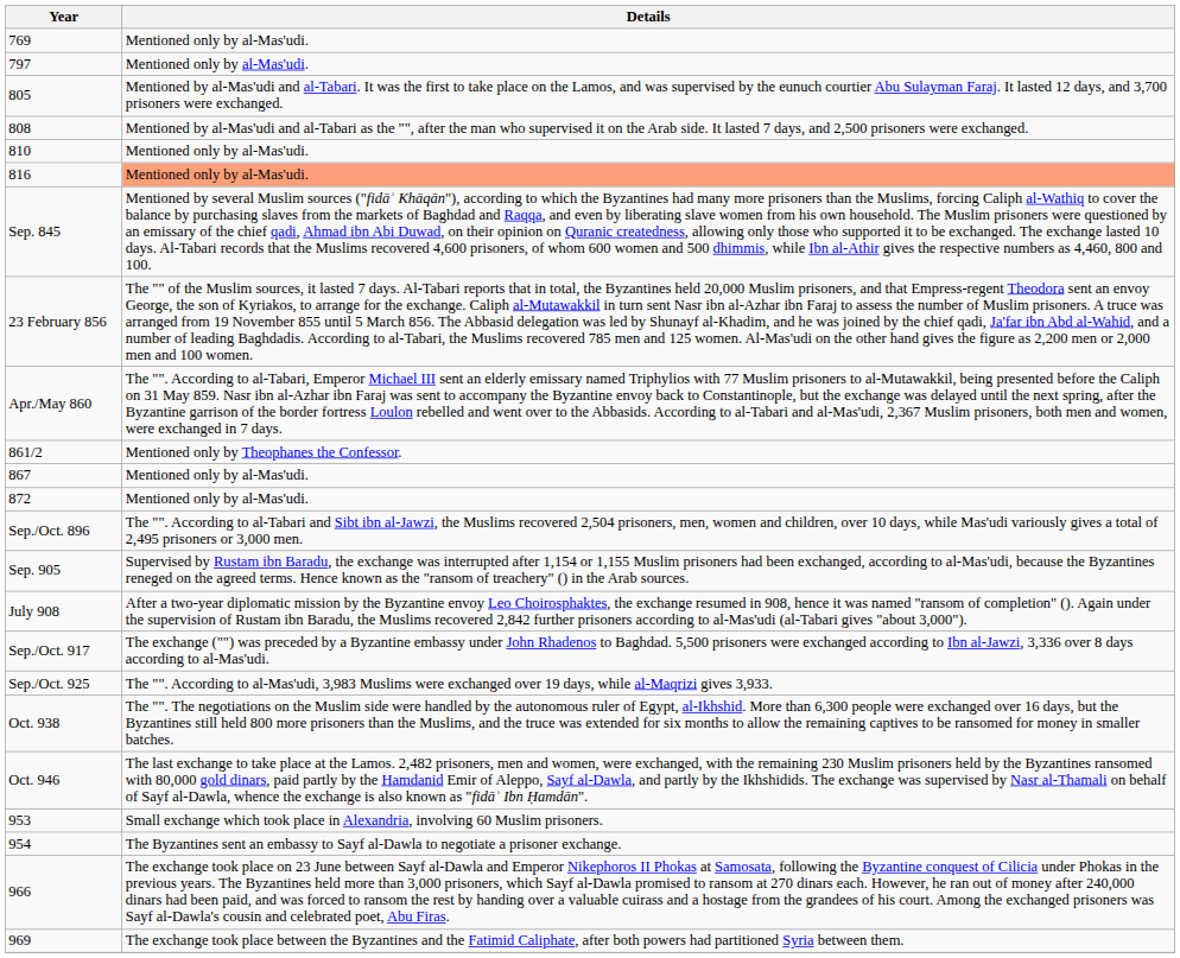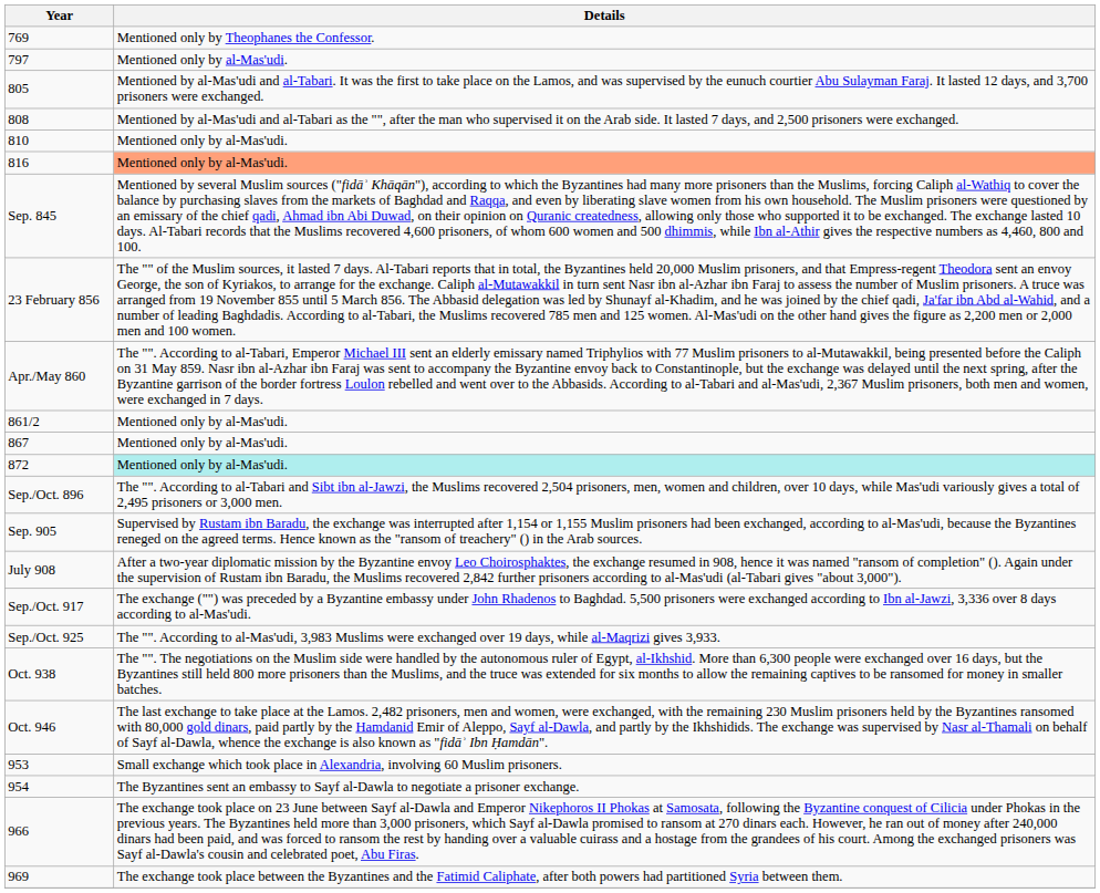 <table width=100% class="wikitable">
 <tr>
 <th width=10%>Year</th>
 <th width=90%>Details</th>
 </tr>
 <tr>
 <td>769</td>
-<td>Mentioned only by al-Mas'udi.</td>
+<td>Mentioned only by <a href='#'>Theophanes the Confessor</a>.</td>
 </tr>
 <tr>
 <td>797</td>
 <td>Mentioned only by <a href='#'>al-Mas'udi</a>.</td>
 </tr>
 <tr>
 <td>805</td>
 <td>Mentioned by al-Mas'udi and <a href='#'>al-Tabari</a>. It was the first to take place on the Lamos, and was supervised by the eunuch courtier <a href='#'>Abu Sulayman Faraj</a>. It lasted 12 days, and 3,700 prisoners were exchanged.</td>
 </tr>
 <tr>
 <td>808</td>
 <td>Mentioned by al-Mas'udi and al-Tabari as the "", after the man who supervised it on the Arab side. It lasted 7 days, and 2,500 prisoners were exchanged.</td>
 </tr>
 <tr>
 <td>810</td>
 <td>Mentioned only by al-Mas'udi.</td>
 </tr>
 <tr>
 <td>816</td>
 <td style="background: lightsalmon;">Mentioned only by al-Mas'udi.</td>
 </tr>
 <tr>
 <td>Sep. 845</td>
 <td>Mentioned by several Muslim sources ("<em>fidāʾ Khāqān</em>"), according to which the Byzantines had many more prisoners than the Muslims, forcing Caliph <a href='#'>al-Wathiq</a> to cover the balance by purchasing slaves from the markets of Baghdad and <a href='#'>Raqqa</a>, and even by liberating slave women from his own household. The Muslim prisoners were questioned by an emissary of the chief <a href='#'>qadi</a>, <a href='#'>Ahmad ibn Abi Duwad</a>, on their opinion on <a href='#'>Quranic createdness</a>, allowing only those who supported it to be exchanged. The exchange lasted 10 days. Al-Tabari records that the Muslims recovered 4,600 prisoners, of whom 600 women and 500 <a href='#'>dhimmis</a>, while <a href='#'>Ibn al-Athir</a> gives the respective numbers as 4,460, 800 and 100.</td>
 </tr>
 <tr>
 <td>23 February 856</td>
 <td>The "" of the Muslim sources, it lasted 7 days. Al-Tabari reports that in total, the Byzantines held 20,000 Muslim prisoners, and that Empress-regent <a href='#'>Theodora</a> sent an envoy George, the son of Kyriakos, to arrange for the exchange. Caliph <a href='#'>al-Mutawakkil</a> in turn sent Nasr ibn al-Azhar ibn Faraj to assess the number of Muslim prisoners. A truce was arranged from 19 November 855 until 5 March 856. The Abbasid delegation was led by Shunayf al-Khadim, and he was joined by the chief qadi, <a href='#'>Ja'far ibn Abd al-Wahid</a>, and a number of leading Baghdadis. According to al-Tabari, the Muslims recovered 785 men and 125 women. Al-Mas'udi on the other hand gives the figure as 2,200 men or 2,000 men and 100 women.</td>
 </tr>
 <tr>
 <td>Apr./May 860</td>
 <td>The "". According to al-Tabari, Emperor <a href='#'>Michael III</a> sent an elderly emissary named Triphylios with 77 Muslim prisoners to al-Mutawakkil, being presented before the Caliph on 31 May 859. Nasr ibn al-Azhar ibn Faraj was sent to accompany the Byzantine envoy back to Constantinople, but the exchange was delayed until the next spring, after the Byzantine garrison of the border fortress <a href='#'>Loulon</a> rebelled and went over to the Abbasids. According to al-Tabari and al-Mas'udi, 2,367 Muslim prisoners, both men and women, were exchanged in 7 days.</td>
 </tr>
 <tr>
 <td>861/2</td>
-<td>Mentioned only by <a href='#'>Theophanes the Confessor</a>.</td>
+<td>Mentioned only by al-Mas'udi.</td>
 </tr>
 <tr>
 <td>867</td>
 <td>Mentioned only by al-Mas'udi.</td>
 </tr>
 <tr>
 <td>872</td>
-<td>Mentioned only by al-Mas'udi.</td>
+<td style="background: paleturquoise;">Mentioned only by al-Mas'udi.</td>
 </tr>
 <tr>
 <td>Sep./Oct. 896</td>
 <td>The "". According to al-Tabari and <a href='#'>Sibt ibn al-Jawzi</a>, the Muslims recovered 2,504 prisoners, men, women and children, over 10 days, while Mas'udi variously gives a total of 2,495 prisoners or 3,000 men.</td>
 </tr>
 <tr>
 <td>Sep. 905</td>
 <td>Supervised by <a href='#'>Rustam ibn Baradu</a>, the exchange was interrupted after 1,154 or 1,155 Muslim prisoners had been exchanged, according to al-Mas'udi, because the Byzantines reneged on the agreed terms. Hence known as the "ransom of treachery" () in the Arab sources.</td>
 </tr>
 <tr>
 <td>July 908</td>
 <td>After a two-year diplomatic mission by the Byzantine envoy <a href='#'>Leo Choirosphaktes</a>, the exchange resumed in 908, hence it was named "ransom of completion" (). Again under the supervision of Rustam ibn Baradu, the Muslims recovered 2,842 further prisoners according to al-Mas'udi (al-Tabari gives "about 3,000").</td>
 </tr>
 <tr>
 <td>Sep./Oct. 917</td>
 <td>The exchange ("") was preceded by a Byzantine embassy under <a href='#'>John Rhadenos</a> to Baghdad. 5,500 prisoners were exchanged according to <a href='#'>Ibn al-Jawzi</a>, 3,336 over 8 days according to al-Mas'udi.</td>
 </tr>
 <tr>
 <td>Sep./Oct. 925</td>
 <td>The "". According to al-Mas'udi, 3,983 Muslims were exchanged over 19 days, while <a href='#'>al-Maqrizi</a> gives 3,933.</td>
 </tr>
 <tr>
 <td>Oct. 938</td>
 <td>The "". The negotiations on the Muslim side were handled by the autonomous ruler of Egypt, <a href='#'>al-Ikhshid</a>. More than 6,300 people were exchanged over 16 days, but the Byzantines still held 800 more prisoners than the Muslims, and the truce was extended for six months to allow the remaining captives to be ransomed for money in smaller batches.</td>
 </tr>
 <tr>
 <td>Oct. 946</td>
 <td>The last exchange to take place at the Lamos. 2,482 prisoners, men and women, were exchanged, with the remaining 230 Muslim prisoners held by the Byzantines ransomed with 80,000 <a href='#'>gold dinars</a>, paid partly by the <a href='#'>Hamdanid</a> Emir of Aleppo, <a href='#'>Sayf al-Dawla</a>, and partly by the Ikhshidids. The exchange was supervised by <a href='#'>Nasr al-Thamali</a> on behalf of Sayf al-Dawla, whence the exchange is also known as "<em>fidāʾ Ibn Ḥamdān</em>".</td>
 </tr>
 <tr>
 <td>953</td>
 <td>Small exchange which took place in <a href='#'>Alexandria</a>, involving 60 Muslim prisoners.</td>
 </tr>
 <tr>
 <td>954</td>
 <td>The Byzantines sent an embassy to Sayf al-Dawla to negotiate a prisoner exchange.</td>
 </tr>
 <tr>
 <td>966</td>
 <td>The exchange took place on 23 June between Sayf al-Dawla and Emperor <a href='#'>Nikephoros II Phokas</a> at <a href='#'>Samosata</a>, following the <a href='#'>Byzantine conquest of Cilicia</a> under Phokas in the previous years. The Byzantines held more than 3,000 prisoners, which Sayf al-Dawla promised to ransom at 270 dinars each. However, he ran out of money after 240,000 dinars had been paid, and was forced to ransom the rest by handing over a valuable cuirass and a hostage from the grandees of his court. Among the exchanged prisoners was Sayf al-Dawla's cousin and celebrated poet, <a href='#'>Abu Firas</a>.</td>
 </tr>
 <tr>
 <td>969</td>
 <td>The exchange took place between the Byzantines and the <a href='#'>Fatimid Caliphate</a>, after both powers had partitioned <a href='#'>Syria</a> between them.</td>
 </tr>
 <tr>
 </tr>
 </table>
